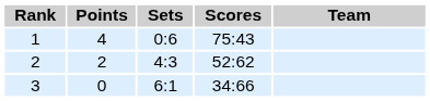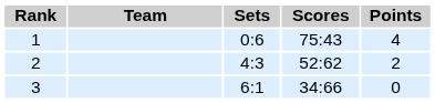 <table style="width:400px; float:right; text-align:center;">
 <tr bgcolor="#CFCFCF">
 <th width="5%" bgcolor="#CFCFCF">Rank</th>
-<th width="4%" bgcolor="#CFCFCF">Points</th>
+<th width="20%" bgcolor="#CFCFCF">Team</th>
 <th width="5%" bgcolor="#CFCFCF">Sets</th>
 <th width="5%" bgcolor="#CFCFCF">Scores</th>
-<th width="20%" bgcolor="#CFCFCF">Team</th>
+<th width="4%" bgcolor="#CFCFCF">Points</th>
 </tr>
 <tr bgcolor="#DDEEFF">
 <td>1</td>
-<td>4</td>
+<td align="left"><strong></strong></td>
 <td>0:6</td>
 <td>75:43</td>
-<td align="left"><strong></strong></td>
+<td>4</td>
 </tr>
 <tr bgcolor="#DDEEFF">
 <td>2</td>
-<td>2</td>
+<td align="left"><strong></strong></td>
 <td>4:3</td>
 <td>52:62</td>
-<td align="left"><strong></strong></td>
+<td>2</td>
 </tr>
 <tr bgcolor="#DDEEFF">
 <td>3</td>
-<td>0</td>
+<td align="left"></td>
 <td>6:1</td>
 <td>34:66</td>
-<td align="left"></td>
+<td>0</td>
 </tr>
 </table>
